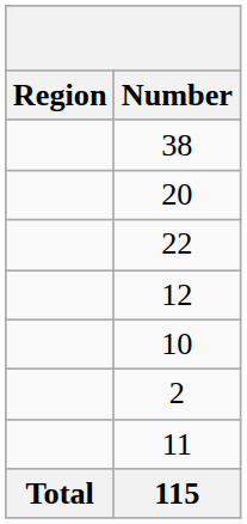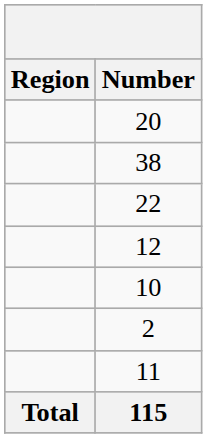 <table class="wikitable sortable plainrowheaders floatright">
 <tr>
 <th colspan="2" style="padding:1em"></th>
 </tr>
 <tr>
 <th scope="col">Region</th>
 <th scope="col">Number</th>
 </tr>
 <tr>
+<td scope="row"></td>
+<td style="text-align:center">20</td>
+</tr>
+<tr>
 <td scope="row" data-sort-value="Europe, Rest of"></td>
 <td style="text-align:center">38</td>
-</tr>
-<tr>
-<td scope="row"></td>
-<td style="text-align:center">20</td>
 </tr>
 <tr>
 <td scope="row" data-sort-value="America, North"></td>
 <td style="text-align:center">22</td>
 </tr>
 <tr>
 <td scope="row" data-sort-value="America, South"></td>
 <td style="text-align:center">12</td>
 </tr>
 <tr>
 <td scope="row"></td>
 <td style="text-align:center">10</td>
 </tr>
 <tr>
 <td scope="row"></td>
 <td style="text-align:center">2</td>
 </tr>
 <tr>
 <td scope="row"></td>
 <td style="text-align:center">11</td>
 </tr>
 <tr>
 <th style="text-align:center">Total</th>
 <th>115</th>
 </tr>
 </table>
